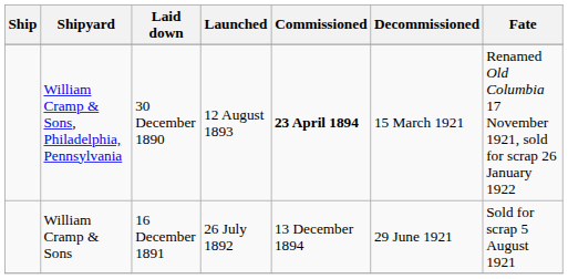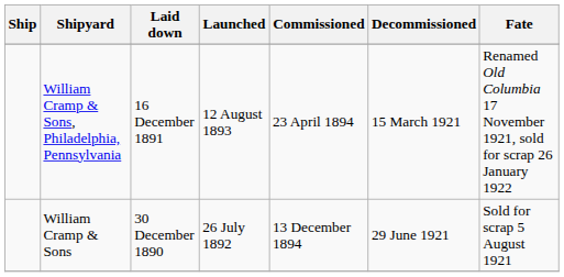 <table class="wikitable">
 <tr>
 <th>Ship</th>
 <th>Shipyard</th>
 <th>Laid down</th>
 <th>Launched</th>
 <th>Commissioned</th>
 <th>Decommissioned</th>
 <th>Fate</th>
 </tr>
 <tr>
 </tr>
 <tr>
 <td></td>
 <td><a href='#'>William Cramp & Sons</a>, <a href='#'>Philadelphia, Pennsylvania</a></td>
-<td>30 December 1890</td>
+<td>16 December 1891</td>
 <td>12 August 1893</td>
-<td><strong>23 April 1894</strong></td>
+<td>23 April 1894</td>
 <td>15 March 1921</td>
 <td>Renamed <em>Old Columbia</em> 17 November 1921, sold for scrap 26 January 1922</td>
 </tr>
 <tr>
 <td></td>
 <td>William Cramp & Sons</td>
-<td>16 December 1891</td>
+<td>30 December 1890</td>
 <td>26 July 1892</td>
 <td>13 December 1894</td>
 <td>29 June 1921</td>
 <td>Sold for scrap 5 August 1921</td>
 </tr>
 <tr>
 </tr>
 </table>
